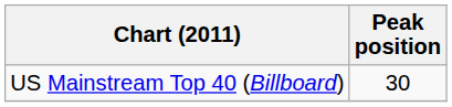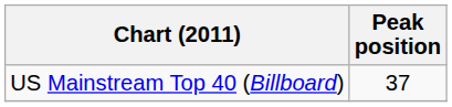 <table class="wikitable sortable">
 <tr>
 <th>Chart (2011)</th>
 <th>Peak<br>position</th>
 </tr>
 <tr>
 <td>US <a href='#'>Mainstream Top 40</a> (<em><a href='#'>Billboard</a></em>)</td>
-<td align="center">30</td>
+<td align="center">37</td>
 </tr>
 <tr>
 </tr>
 </table>
